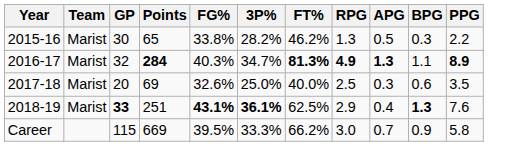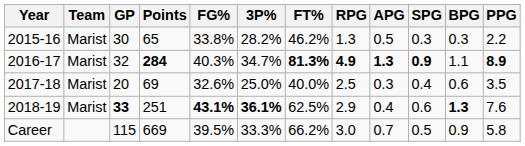 <table class="wikitable">
 <tr>
 <th>Year</th>
 <th>Team</th>
 <th>GP</th>
 <th>Points</th>
 <th>FG%</th>
 <th>3P%</th>
 <th>FT%</th>
 <th>RPG</th>
 <th>APG</th>
+<th>SPG</th>
 <th>BPG</th>
 <th>PPG</th>
 </tr>
 <tr>
 <td>2015-16</td>
 <td>Marist</td>
 <td>30</td>
 <td>65</td>
 <td>33.8%</td>
 <td>28.2%</td>
 <td>46.2%</td>
 <td>1.3</td>
 <td>0.5</td>
 <td>0.3</td>
+<td>0.3</td>
 <td>2.2</td>
 </tr>
 <tr>
 <td>2016-17</td>
 <td>Marist</td>
 <td>32</td>
 <td><strong>284</strong></td>
 <td>40.3%</td>
 <td>34.7%</td>
 <td><strong>81.3%</strong></td>
 <td><strong>4.9</strong></td>
 <td><strong>1.3</strong></td>
+<td><strong>0.9</strong></td>
 <td>1.1</td>
 <td><strong>8.9</strong></td>
 </tr>
 <tr>
 <td>2017-18</td>
 <td>Marist</td>
 <td>20</td>
 <td>69</td>
 <td>32.6%</td>
 <td>25.0%</td>
 <td>40.0%</td>
 <td>2.5</td>
 <td>0.3</td>
+<td>0.4</td>
 <td>0.6</td>
 <td>3.5</td>
 </tr>
 <tr>
 <td>2018-19</td>
 <td>Marist</td>
 <td><strong>33</strong></td>
 <td>251</td>
 <td><strong>43.1%</strong></td>
 <td><strong>36.1%</strong></td>
 <td>62.5%</td>
 <td>2.9</td>
 <td>0.4</td>
+<td>0.6</td>
 <td><strong>1.3</strong></td>
 <td>7.6</td>
 </tr>
 <tr>
 <td>Career</td>
 <td></td>
 <td>115</td>
 <td>669</td>
 <td>39.5%</td>
 <td>33.3%</td>
 <td>66.2%</td>
 <td>3.0</td>
 <td>0.7</td>
+<td>0.5</td>
 <td>0.9</td>
 <td>5.8</td>
 </tr>
 </table>
